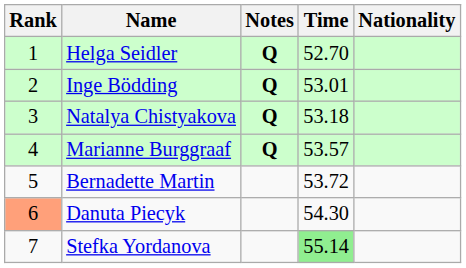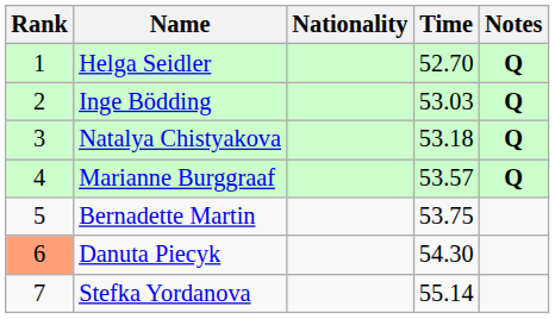 <table class="wikitable sortable" style="text-align:center">
 <tr>
 <th>Rank</th>
 <th>Name</th>
+<th>Nationality</th>
+<th>Time</th>
 <th>Notes</th>
-<th>Time</th>
-<th>Nationality</th>
 </tr>
 <tr bgcolor=ccffcc>
 <td>1</td>
 <td align=left><a href='#'>Helga Seidler</a></td>
+<td align=left></td>
+<td>52.70</td>
 <td><strong>Q</strong></td>
-<td>52.70</td>
-<td align=left></td>
 </tr>
 <tr bgcolor=ccffcc>
 <td>2</td>
 <td align=left><a href='#'>Inge Bödding</a></td>
+<td align=left></td>
+<td>53.03</td>
 <td><strong>Q</strong></td>
-<td>53.01</td>
-<td align=left></td>
 </tr>
 <tr bgcolor=ccffcc>
 <td>3</td>
 <td align=left><a href='#'>Natalya Chistyakova</a></td>
+<td align=left></td>
+<td>53.18</td>
 <td><strong>Q</strong></td>
-<td>53.18</td>
-<td align=left></td>
 </tr>
 <tr bgcolor=ccffcc>
 <td>4</td>
 <td align=left><a href='#'>Marianne Burggraaf</a></td>
+<td align=left></td>
+<td>53.57</td>
 <td><strong>Q</strong></td>
-<td>53.57</td>
-<td align=left></td>
 </tr>
 <tr>
 <td>5</td>
 <td align=left><a href='#'>Bernadette Martin</a></td>
+<td align=left></td>
+<td>53.75</td>
 <td></td>
-<td>53.72</td>
-<td align=left></td>
 </tr>
 <tr>
 <td style="background: lightsalmon;">6</td>
 <td align=left><a href='#'>Danuta Piecyk</a></td>
+<td align=left></td>
+<td>54.30</td>
 <td></td>
-<td>54.30</td>
-<td align=left></td>
 </tr>
 <tr>
 <td>7</td>
 <td align=left><a href='#'>Stefka Yordanova</a></td>
+<td align=left></td>
+<td>55.14</td>
 <td></td>
-<td style="background: lightgreen;">55.14</td>
-<td align=left></td>
 </tr>
 </table>
